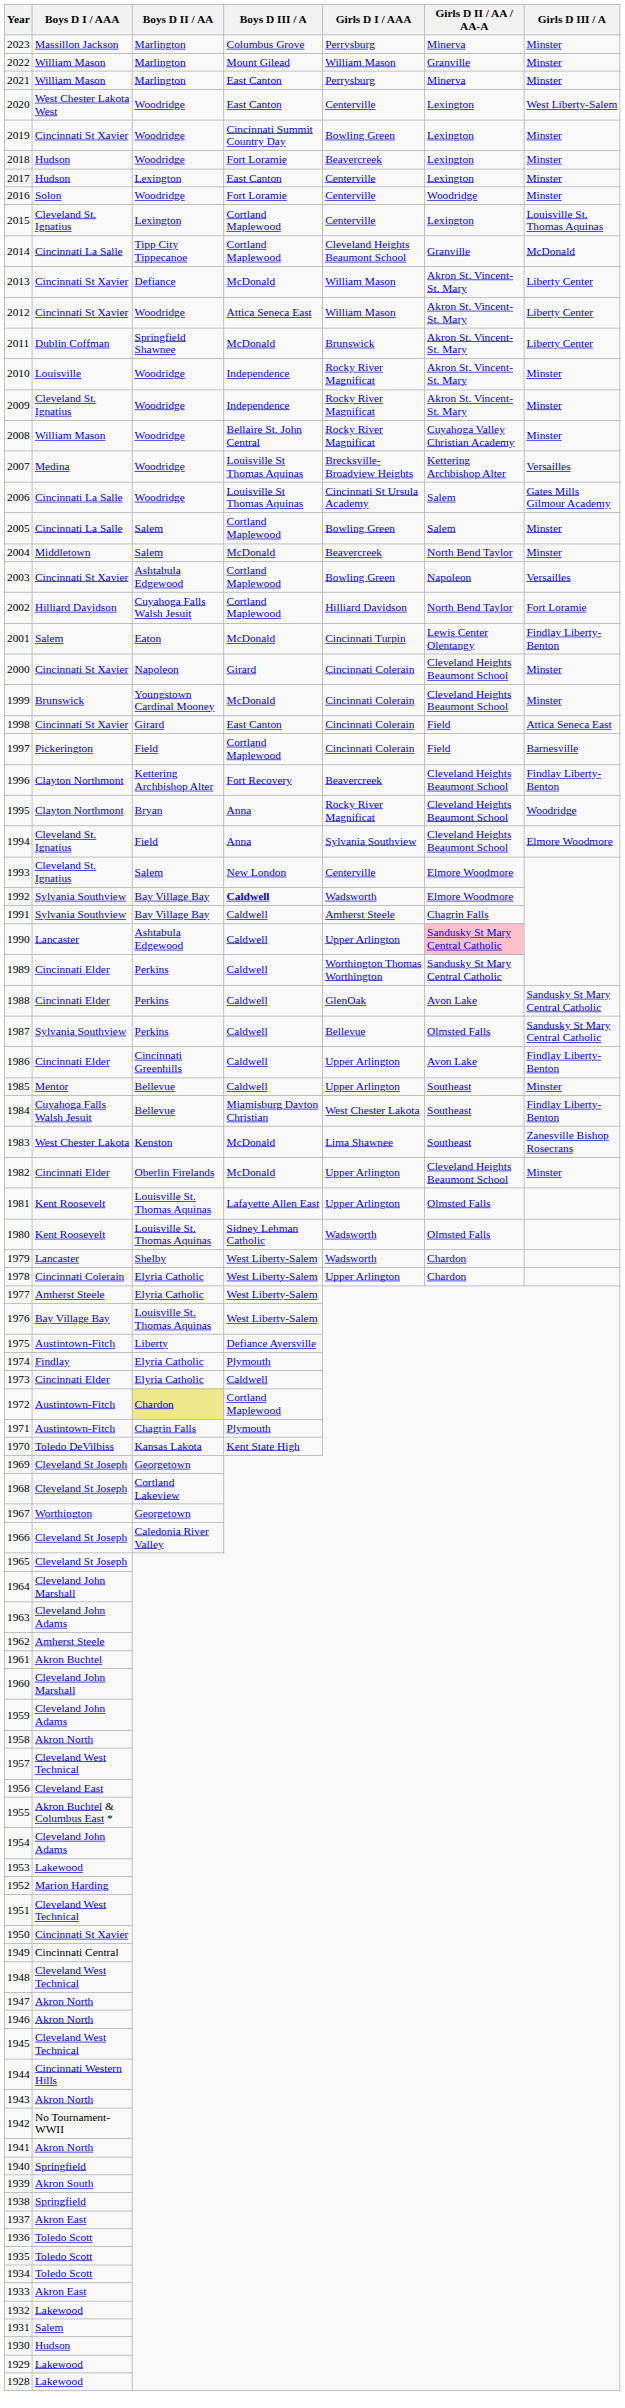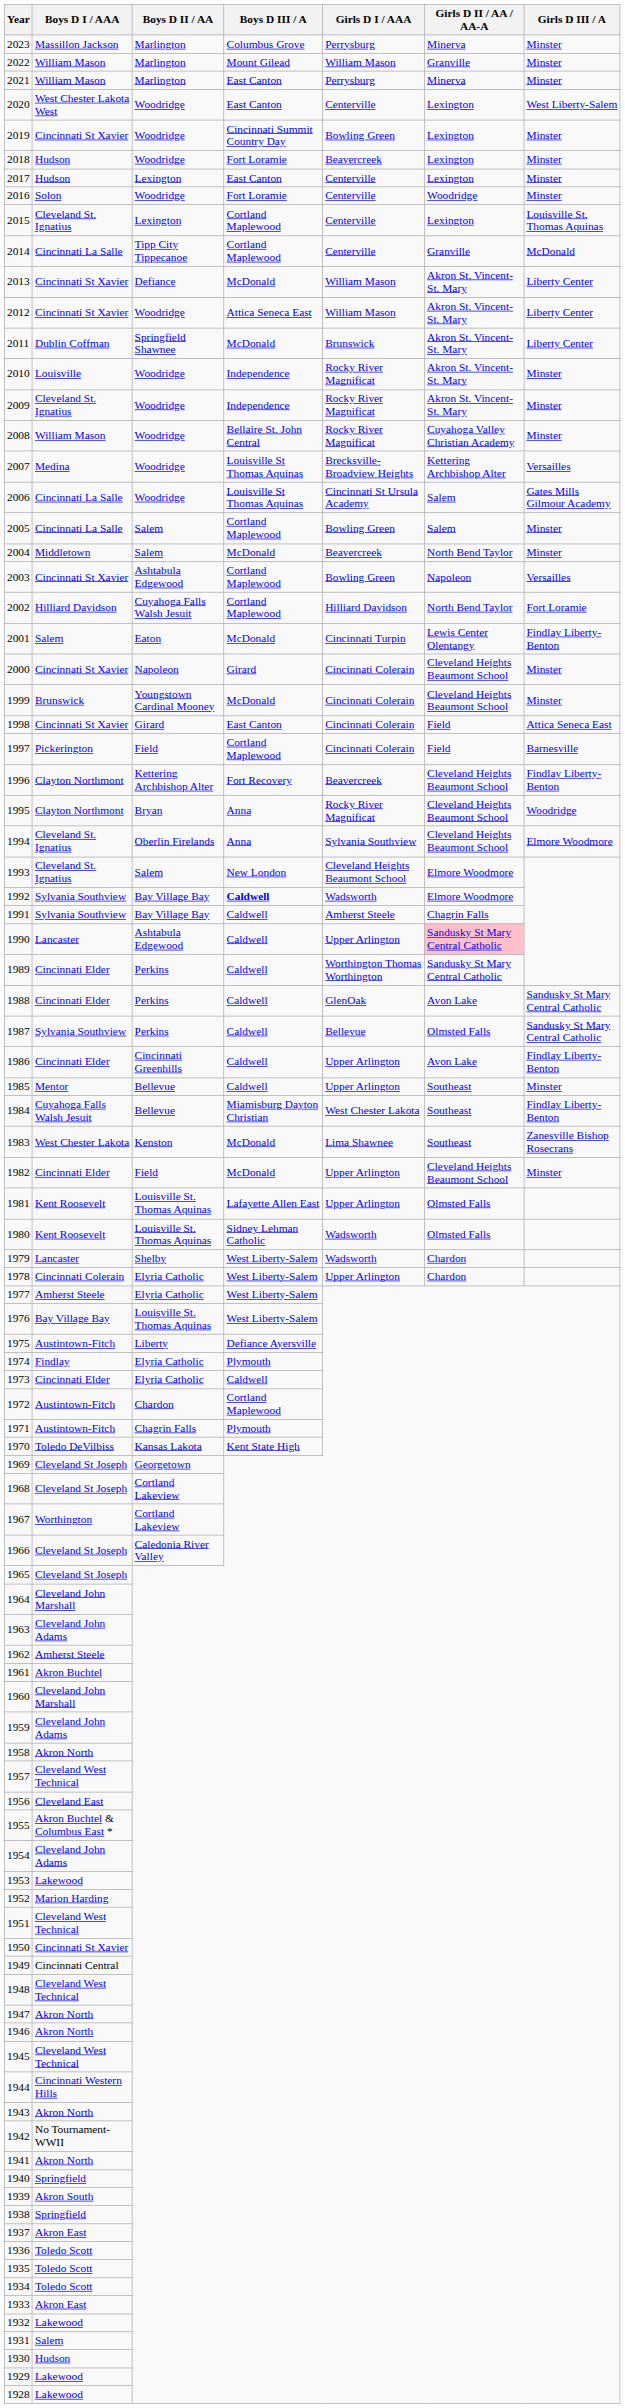 <table class="wikitable">
 <tr>
 <th>Year</th>
 <th>Boys D I / AAA</th>
 <th>Boys D II / AA</th>
 <th>Boys D III / A</th>
 <th>Girls D I / AAA</th>
 <th>Girls D II / AA / AA-A</th>
 <th>Girls D III / A</th>
 </tr>
 <tr>
 <td>2023</td>
 <td><a href='#'>Massillon Jackson</a></td>
 <td><a href='#'>Marlington</a></td>
 <td><a href='#'>Columbus Grove</a></td>
 <td><a href='#'>Perrysburg</a></td>
 <td><a href='#'>Minerva</a></td>
 <td><a href='#'>Minster</a></td>
 </tr>
 <tr>
 <td>2022</td>
 <td><a href='#'>William Mason</a></td>
 <td><a href='#'>Marlington</a></td>
 <td><a href='#'>Mount Gilead</a></td>
 <td><a href='#'>William Mason</a></td>
 <td><a href='#'>Granville</a></td>
 <td><a href='#'>Minster</a></td>
 </tr>
 <tr>
 <td>2021</td>
 <td><a href='#'>William Mason</a></td>
 <td><a href='#'>Marlington</a></td>
 <td><a href='#'>East Canton</a></td>
 <td><a href='#'>Perrysburg</a></td>
 <td><a href='#'>Minerva</a></td>
 <td><a href='#'>Minster</a></td>
 </tr>
 <tr>
 <td>2020</td>
 <td><a href='#'>West Chester Lakota West</a></td>
 <td><a href='#'>Woodridge</a></td>
 <td><a href='#'>East Canton</a></td>
 <td><a href='#'>Centerville</a></td>
 <td><a href='#'>Lexington</a></td>
 <td><a href='#'>West Liberty-Salem</a></td>
 </tr>
 <tr>
 <td>2019</td>
 <td><a href='#'>Cincinnati St Xavier</a></td>
 <td><a href='#'>Woodridge</a></td>
 <td><a href='#'>Cincinnati Summit Country Day</a></td>
 <td><a href='#'>Bowling Green</a></td>
 <td><a href='#'>Lexington</a></td>
 <td><a href='#'>Minster</a></td>
 </tr>
 <tr>
 <td>2018</td>
 <td><a href='#'>Hudson</a></td>
 <td><a href='#'>Woodridge</a></td>
 <td><a href='#'>Fort Loramie</a></td>
 <td><a href='#'>Beavercreek</a></td>
 <td><a href='#'>Lexington</a></td>
 <td><a href='#'>Minster</a></td>
 </tr>
 <tr>
 <td>2017</td>
 <td><a href='#'>Hudson</a></td>
 <td><a href='#'>Lexington</a></td>
 <td><a href='#'>East Canton</a></td>
 <td><a href='#'>Centerville</a></td>
 <td><a href='#'>Lexington</a></td>
 <td><a href='#'>Minster</a></td>
 </tr>
 <tr>
 <td>2016</td>
 <td><a href='#'>Solon</a></td>
 <td><a href='#'>Woodridge</a></td>
 <td><a href='#'>Fort Loramie</a></td>
 <td><a href='#'>Centerville</a></td>
 <td><a href='#'>Woodridge</a></td>
 <td><a href='#'>Minster</a></td>
 </tr>
 <tr>
 <td>2015</td>
 <td><a href='#'>Cleveland St. Ignatius</a></td>
 <td><a href='#'>Lexington</a></td>
 <td><a href='#'>Cortland Maplewood</a></td>
 <td><a href='#'>Centerville</a></td>
 <td><a href='#'>Lexington</a></td>
 <td><a href='#'>Louisville St. Thomas Aquinas</a></td>
 </tr>
 <tr>
 <td>2014</td>
 <td><a href='#'>Cincinnati La Salle</a></td>
 <td><a href='#'>Tipp City Tippecanoe</a></td>
 <td><a href='#'>Cortland Maplewood</a></td>
-<td><a href='#'>Cleveland Heights Beaumont School</a></td>
+<td><a href='#'>Centerville</a></td>
 <td><a href='#'>Granville</a></td>
 <td><a href='#'>McDonald</a></td>
 </tr>
 <tr>
 <td>2013</td>
 <td><a href='#'>Cincinnati St Xavier</a></td>
 <td><a href='#'>Defiance</a></td>
 <td><a href='#'>McDonald</a></td>
 <td><a href='#'>William Mason</a></td>
 <td><a href='#'>Akron St. Vincent-St. Mary</a></td>
 <td><a href='#'>Liberty Center</a></td>
 </tr>
 <tr>
 <td>2012</td>
 <td><a href='#'>Cincinnati St Xavier</a></td>
 <td><a href='#'>Woodridge</a></td>
 <td><a href='#'>Attica Seneca East</a></td>
 <td><a href='#'>William Mason</a></td>
 <td><a href='#'>Akron St. Vincent-St. Mary</a></td>
 <td><a href='#'>Liberty Center</a></td>
 </tr>
 <tr>
 <td>2011</td>
 <td><a href='#'>Dublin Coffman</a></td>
 <td><a href='#'>Springfield Shawnee</a></td>
 <td><a href='#'>McDonald</a></td>
 <td><a href='#'>Brunswick</a></td>
 <td><a href='#'>Akron St. Vincent-St. Mary</a></td>
 <td><a href='#'>Liberty Center</a></td>
 </tr>
 <tr>
 <td>2010</td>
 <td><a href='#'>Louisville</a></td>
 <td><a href='#'>Woodridge</a></td>
 <td><a href='#'>Independence</a></td>
 <td><a href='#'>Rocky River Magnificat</a></td>
 <td><a href='#'>Akron St. Vincent-St. Mary</a></td>
 <td><a href='#'>Minster</a></td>
 </tr>
 <tr>
 <td>2009</td>
 <td><a href='#'>Cleveland St. Ignatius</a></td>
 <td><a href='#'>Woodridge</a></td>
 <td><a href='#'>Independence</a></td>
 <td><a href='#'>Rocky River Magnificat</a></td>
 <td><a href='#'>Akron St. Vincent-St. Mary</a></td>
 <td><a href='#'>Minster</a></td>
 </tr>
 <tr>
 <td>2008</td>
 <td><a href='#'>William Mason</a></td>
 <td><a href='#'>Woodridge</a></td>
 <td><a href='#'>Bellaire St. John Central</a></td>
 <td><a href='#'>Rocky River Magnificat</a></td>
 <td><a href='#'>Cuyahoga Valley Christian Academy</a></td>
 <td><a href='#'>Minster</a></td>
 </tr>
 <tr>
 <td>2007</td>
 <td><a href='#'>Medina</a></td>
 <td><a href='#'>Woodridge</a></td>
 <td><a href='#'>Louisville St Thomas Aquinas</a></td>
 <td><a href='#'>Brecksville-Broadview Heights</a></td>
 <td><a href='#'>Kettering Archbishop Alter</a></td>
 <td><a href='#'>Versailles</a></td>
 </tr>
 <tr>
 <td>2006</td>
 <td><a href='#'>Cincinnati La Salle</a></td>
 <td><a href='#'>Woodridge</a></td>
 <td><a href='#'>Louisville St Thomas Aquinas</a></td>
 <td><a href='#'>Cincinnati St Ursula Academy</a></td>
 <td><a href='#'>Salem</a></td>
 <td><a href='#'>Gates Mills Gilmour Academy</a></td>
 </tr>
 <tr>
 <td>2005</td>
 <td><a href='#'>Cincinnati La Salle</a></td>
 <td><a href='#'>Salem</a></td>
 <td><a href='#'>Cortland Maplewood</a></td>
 <td><a href='#'>Bowling Green</a></td>
 <td><a href='#'>Salem</a></td>
 <td><a href='#'>Minster</a></td>
 </tr>
 <tr>
 <td>2004</td>
 <td><a href='#'>Middletown</a></td>
 <td><a href='#'>Salem</a></td>
 <td><a href='#'>McDonald</a></td>
 <td><a href='#'>Beavercreek</a></td>
 <td><a href='#'>North Bend Taylor</a></td>
 <td><a href='#'>Minster</a></td>
 </tr>
 <tr>
 <td>2003</td>
 <td><a href='#'>Cincinnati St Xavier</a></td>
 <td><a href='#'>Ashtabula Edgewood</a></td>
 <td><a href='#'>Cortland Maplewood</a></td>
 <td><a href='#'>Bowling Green</a></td>
 <td><a href='#'>Napoleon</a></td>
 <td><a href='#'>Versailles</a></td>
 </tr>
 <tr>
 <td>2002</td>
 <td><a href='#'>Hilliard Davidson</a></td>
 <td><a href='#'>Cuyahoga Falls Walsh Jesuit</a></td>
 <td><a href='#'>Cortland Maplewood</a></td>
 <td><a href='#'>Hilliard Davidson</a></td>
 <td><a href='#'>North Bend Taylor</a></td>
 <td><a href='#'>Fort Loramie</a></td>
 </tr>
 <tr>
 <td>2001</td>
 <td><a href='#'>Salem</a></td>
 <td><a href='#'>Eaton</a></td>
 <td><a href='#'>McDonald</a></td>
 <td><a href='#'>Cincinnati Turpin</a></td>
 <td><a href='#'>Lewis Center Olentangy</a></td>
 <td><a href='#'>Findlay Liberty-Benton</a></td>
 </tr>
 <tr>
 <td>2000</td>
 <td><a href='#'>Cincinnati St Xavier</a></td>
 <td><a href='#'>Napoleon</a></td>
 <td><a href='#'>Girard</a></td>
 <td><a href='#'>Cincinnati Colerain</a></td>
 <td><a href='#'>Cleveland Heights Beaumont School</a></td>
 <td><a href='#'>Minster</a></td>
 </tr>
 <tr>
 <td>1999</td>
 <td><a href='#'>Brunswick</a></td>
 <td><a href='#'>Youngstown Cardinal Mooney</a></td>
 <td><a href='#'>McDonald</a></td>
 <td><a href='#'>Cincinnati Colerain</a></td>
 <td><a href='#'>Cleveland Heights Beaumont School</a></td>
 <td><a href='#'>Minster</a></td>
 </tr>
 <tr>
 <td>1998</td>
 <td><a href='#'>Cincinnati St Xavier</a></td>
 <td><a href='#'>Girard</a></td>
 <td><a href='#'>East Canton</a></td>
 <td><a href='#'>Cincinnati Colerain</a></td>
 <td><a href='#'>Field</a></td>
 <td><a href='#'>Attica Seneca East</a></td>
 </tr>
 <tr>
 <td>1997</td>
 <td><a href='#'>Pickerington</a></td>
 <td><a href='#'>Field</a></td>
 <td><a href='#'>Cortland Maplewood</a></td>
 <td><a href='#'>Cincinnati Colerain</a></td>
 <td><a href='#'>Field</a></td>
 <td><a href='#'>Barnesville</a></td>
 </tr>
 <tr>
 <td>1996</td>
 <td><a href='#'>Clayton Northmont</a></td>
 <td><a href='#'>Kettering Archbishop Alter</a></td>
 <td><a href='#'>Fort Recovery</a></td>
 <td><a href='#'>Beavercreek</a></td>
 <td><a href='#'>Cleveland Heights Beaumont School</a></td>
 <td><a href='#'>Findlay Liberty-Benton</a></td>
 </tr>
 <tr>
 <td>1995</td>
 <td><a href='#'>Clayton Northmont</a></td>
 <td><a href='#'>Bryan</a></td>
 <td><a href='#'>Anna</a></td>
 <td><a href='#'>Rocky River Magnificat</a></td>
 <td><a href='#'>Cleveland Heights Beaumont School</a></td>
 <td><a href='#'>Woodridge</a></td>
 </tr>
 <tr>
 <td>1994</td>
 <td><a href='#'>Cleveland St. Ignatius</a></td>
-<td><a href='#'>Field</a></td>
+<td><a href='#'>Oberlin Firelands</a></td>
 <td><a href='#'>Anna</a></td>
 <td><a href='#'>Sylvania Southview</a></td>
 <td><a href='#'>Cleveland Heights Beaumont School</a></td>
 <td><a href='#'>Elmore Woodmore</a></td>
 </tr>
 <tr>
 <td>1993</td>
 <td><a href='#'>Cleveland St. Ignatius</a></td>
 <td><a href='#'>Salem</a></td>
 <td><a href='#'>New London</a></td>
-<td><a href='#'>Centerville</a></td>
+<td><a href='#'>Cleveland Heights Beaumont School</a></td>
 <td><a href='#'>Elmore Woodmore</a></td>
 </tr>
 <tr>
 <td>1992</td>
 <td><a href='#'>Sylvania Southview</a></td>
 <td><a href='#'>Bay Village Bay</a></td>
 <td><strong><a href='#'>Caldwell</a></strong></td>
 <td><a href='#'>Wadsworth</a></td>
 <td><a href='#'>Elmore Woodmore</a></td>
 </tr>
 <tr>
 <td>1991</td>
 <td><a href='#'>Sylvania Southview</a></td>
 <td><a href='#'>Bay Village Bay</a></td>
 <td><a href='#'>Caldwell</a></td>
 <td><a href='#'>Amherst Steele</a></td>
 <td><a href='#'>Chagrin Falls</a></td>
 </tr>
 <tr>
 <td>1990</td>
 <td><a href='#'>Lancaster</a></td>
 <td><a href='#'>Ashtabula Edgewood</a></td>
 <td><a href='#'>Caldwell</a></td>
 <td><a href='#'>Upper Arlington</a></td>
 <td style="background: pink;"><a href='#'>Sandusky St Mary Central Catholic</a></td>
 </tr>
 <tr>
 <td>1989</td>
 <td><a href='#'>Cincinnati Elder</a></td>
 <td><a href='#'>Perkins</a></td>
 <td><a href='#'>Caldwell</a></td>
 <td><a href='#'>Worthington Thomas Worthington</a></td>
 <td><a href='#'>Sandusky St Mary Central Catholic</a></td>
 </tr>
 <tr>
 <td>1988</td>
 <td><a href='#'>Cincinnati Elder</a></td>
 <td><a href='#'>Perkins</a></td>
 <td><a href='#'>Caldwell</a></td>
 <td><a href='#'>GlenOak</a></td>
 <td><a href='#'>Avon Lake</a></td>
 <td><a href='#'>Sandusky St Mary Central Catholic</a></td>
 </tr>
 <tr>
 <td>1987</td>
 <td><a href='#'>Sylvania Southview</a></td>
 <td><a href='#'>Perkins</a></td>
 <td><a href='#'>Caldwell</a></td>
 <td><a href='#'>Bellevue</a></td>
 <td><a href='#'>Olmsted Falls</a></td>
 <td><a href='#'>Sandusky St Mary Central Catholic</a></td>
 </tr>
 <tr>
 <td>1986</td>
 <td><a href='#'>Cincinnati Elder</a></td>
 <td><a href='#'>Cincinnati Greenhills</a></td>
 <td><a href='#'>Caldwell</a></td>
 <td><a href='#'>Upper Arlington</a></td>
 <td><a href='#'>Avon Lake</a></td>
 <td><a href='#'>Findlay Liberty-Benton</a></td>
 </tr>
 <tr>
 <td>1985</td>
 <td><a href='#'>Mentor</a></td>
 <td><a href='#'>Bellevue</a></td>
 <td><a href='#'>Caldwell</a></td>
 <td><a href='#'>Upper Arlington</a></td>
 <td><a href='#'>Southeast</a></td>
 <td><a href='#'>Minster</a></td>
 </tr>
 <tr>
 <td>1984</td>
 <td><a href='#'>Cuyahoga Falls Walsh Jesuit</a></td>
 <td><a href='#'>Bellevue</a></td>
 <td><a href='#'>Miamisburg Dayton Christian</a></td>
 <td><a href='#'>West Chester Lakota</a></td>
 <td><a href='#'>Southeast</a></td>
 <td><a href='#'>Findlay Liberty-Benton</a></td>
 </tr>
 <tr>
 <td>1983</td>
 <td><a href='#'>West Chester Lakota</a></td>
 <td><a href='#'>Kenston</a></td>
 <td><a href='#'>McDonald</a></td>
 <td><a href='#'>Lima Shawnee</a></td>
 <td><a href='#'>Southeast</a></td>
 <td><a href='#'>Zanesville Bishop Rosecrans</a></td>
 </tr>
 <tr>
 <td>1982</td>
 <td><a href='#'>Cincinnati Elder</a></td>
-<td><a href='#'>Oberlin Firelands</a></td>
+<td><a href='#'>Field</a></td>
 <td><a href='#'>McDonald</a></td>
 <td><a href='#'>Upper Arlington</a></td>
 <td><a href='#'>Cleveland Heights Beaumont School</a></td>
 <td><a href='#'>Minster</a></td>
 </tr>
 <tr>
 <td>1981</td>
 <td><a href='#'>Kent Roosevelt</a></td>
 <td><a href='#'>Louisville St. Thomas Aquinas</a></td>
 <td><a href='#'>Lafayette Allen East</a></td>
 <td><a href='#'>Upper Arlington</a></td>
 <td><a href='#'>Olmsted Falls</a></td>
 <td></td>
 </tr>
 <tr>
 <td>1980</td>
 <td><a href='#'>Kent Roosevelt</a></td>
 <td><a href='#'>Louisville St. Thomas Aquinas</a></td>
 <td><a href='#'>Sidney Lehman Catholic</a></td>
 <td><a href='#'>Wadsworth</a></td>
 <td><a href='#'>Olmsted Falls</a></td>
 <td></td>
 </tr>
 <tr>
 <td>1979</td>
 <td><a href='#'>Lancaster</a></td>
 <td><a href='#'>Shelby</a></td>
 <td><a href='#'>West Liberty-Salem</a></td>
 <td><a href='#'>Wadsworth</a></td>
 <td><a href='#'>Chardon</a></td>
 <td></td>
 </tr>
 <tr>
 <td>1978</td>
 <td><a href='#'>Cincinnati Colerain</a></td>
 <td><a href='#'>Elyria Catholic</a></td>
 <td><a href='#'>West Liberty-Salem</a></td>
 <td><a href='#'>Upper Arlington</a></td>
 <td><a href='#'>Chardon</a></td>
 <td></td>
 </tr>
 <tr>
 <td>1977</td>
 <td><a href='#'>Amherst Steele</a></td>
 <td><a href='#'>Elyria Catholic</a></td>
 <td><a href='#'>West Liberty-Salem</a></td>
 </tr>
 <tr>
 <td>1976</td>
 <td><a href='#'>Bay Village Bay</a></td>
 <td><a href='#'>Louisville St. Thomas Aquinas</a></td>
 <td><a href='#'>West Liberty-Salem</a></td>
 </tr>
 <tr>
 <td>1975</td>
 <td><a href='#'>Austintown-Fitch</a></td>
 <td><a href='#'>Liberty</a></td>
 <td><a href='#'>Defiance Ayersville</a></td>
 </tr>
 <tr>
 <td>1974</td>
 <td><a href='#'>Findlay</a></td>
 <td><a href='#'>Elyria Catholic</a></td>
 <td><a href='#'>Plymouth</a></td>
 </tr>
 <tr>
 <td>1973</td>
 <td><a href='#'>Cincinnati Elder</a></td>
 <td><a href='#'>Elyria Catholic</a></td>
 <td><a href='#'>Caldwell</a></td>
 </tr>
 <tr>
 <td>1972</td>
 <td><a href='#'>Austintown-Fitch</a></td>
-<td style="background: khaki;"><a href='#'>Chardon</a></td>
+<td><a href='#'>Chardon</a></td>
 <td><a href='#'>Cortland Maplewood</a></td>
 </tr>
 <tr>
 <td>1971</td>
 <td><a href='#'>Austintown-Fitch</a></td>
 <td><a href='#'>Chagrin Falls</a></td>
 <td><a href='#'>Plymouth</a></td>
 </tr>
 <tr>
 <td>1970</td>
 <td><a href='#'>Toledo DeVilbiss</a></td>
 <td><a href='#'>Kansas Lakota</a></td>
 <td><a href='#'>Kent State High</a></td>
 </tr>
 <tr>
 <td>1969</td>
 <td><a href='#'>Cleveland St Joseph</a></td>
 <td><a href='#'>Georgetown</a></td>
 </tr>
 <tr>
 <td>1968</td>
 <td><a href='#'>Cleveland St Joseph</a></td>
 <td><a href='#'>Cortland Lakeview</a></td>
 </tr>
 <tr>
 <td>1967</td>
 <td><a href='#'>Worthington</a></td>
-<td><a href='#'>Georgetown</a></td>
+<td><a href='#'>Cortland Lakeview</a></td>
 </tr>
 <tr>
 <td>1966</td>
 <td><a href='#'>Cleveland St Joseph</a></td>
 <td><a href='#'>Caledonia River Valley</a></td>
 </tr>
 <tr>
 <td>1965</td>
 <td><a href='#'>Cleveland St Joseph</a></td>
 </tr>
 <tr>
 <td>1964</td>
 <td><a href='#'>Cleveland John Marshall</a></td>
 </tr>
 <tr>
 <td>1963</td>
 <td><a href='#'>Cleveland John Adams</a></td>
 </tr>
 <tr>
 <td>1962</td>
 <td><a href='#'>Amherst Steele</a></td>
 </tr>
 <tr>
 <td>1961</td>
 <td><a href='#'>Akron Buchtel</a></td>
 </tr>
 <tr>
 <td>1960</td>
 <td><a href='#'>Cleveland John Marshall</a></td>
 </tr>
 <tr>
 <td>1959</td>
 <td><a href='#'>Cleveland John Adams</a></td>
 </tr>
 <tr>
 <td>1958</td>
 <td><a href='#'>Akron North</a></td>
 </tr>
 <tr>
 <td>1957</td>
 <td><a href='#'>Cleveland West Technical</a></td>
 </tr>
 <tr>
 <td>1956</td>
 <td><a href='#'>Cleveland East</a></td>
 </tr>
 <tr>
 <td>1955</td>
 <td><a href='#'>Akron Buchtel</a> & <a href='#'>Columbus East</a> *</td>
 </tr>
 <tr>
 <td>1954</td>
 <td><a href='#'>Cleveland John Adams</a></td>
 </tr>
 <tr>
 <td>1953</td>
 <td><a href='#'>Lakewood</a></td>
 </tr>
 <tr>
 <td>1952</td>
 <td><a href='#'>Marion Harding</a></td>
 </tr>
 <tr>
 <td>1951</td>
 <td><a href='#'>Cleveland West Technical</a></td>
 </tr>
 <tr>
 <td>1950</td>
 <td><a href='#'>Cincinnati St Xavier</a></td>
 </tr>
 <tr>
 <td>1949</td>
 <td>Cincinnati Central</td>
 </tr>
 <tr>
 <td>1948</td>
 <td><a href='#'>Cleveland West Technical</a></td>
 </tr>
 <tr>
 <td>1947</td>
 <td><a href='#'>Akron North</a></td>
 </tr>
 <tr>
 <td>1946</td>
 <td><a href='#'>Akron North</a></td>
 </tr>
 <tr>
 <td>1945</td>
 <td><a href='#'>Cleveland West Technical</a></td>
 </tr>
 <tr>
 <td>1944</td>
 <td><a href='#'>Cincinnati Western Hills</a></td>
 </tr>
 <tr>
 <td>1943</td>
 <td><a href='#'>Akron North</a></td>
 </tr>
 <tr>
 <td>1942</td>
 <td>No Tournament-WWII</td>
 </tr>
 <tr>
 <td>1941</td>
 <td><a href='#'>Akron North</a></td>
 </tr>
 <tr>
 <td>1940</td>
 <td><a href='#'>Springfield</a></td>
 </tr>
 <tr>
 <td>1939</td>
 <td><a href='#'>Akron South</a></td>
 </tr>
 <tr>
 <td>1938</td>
 <td><a href='#'>Springfield</a></td>
 </tr>
 <tr>
 <td>1937</td>
 <td><a href='#'>Akron East</a></td>
 </tr>
 <tr>
 <td>1936</td>
 <td><a href='#'>Toledo Scott</a></td>
 </tr>
 <tr>
 <td>1935</td>
 <td><a href='#'>Toledo Scott</a></td>
 </tr>
 <tr>
 <td>1934</td>
 <td><a href='#'>Toledo Scott</a></td>
 </tr>
 <tr>
 <td>1933</td>
 <td><a href='#'>Akron East</a></td>
 </tr>
 <tr>
 <td>1932</td>
 <td><a href='#'>Lakewood</a></td>
 </tr>
 <tr>
 <td>1931</td>
 <td><a href='#'>Salem</a></td>
 </tr>
 <tr>
 <td>1930</td>
 <td><a href='#'>Hudson</a></td>
 </tr>
 <tr>
 <td>1929</td>
 <td><a href='#'>Lakewood</a></td>
 </tr>
 <tr>
 <td>1928</td>
 <td><a href='#'>Lakewood</a></td>
 </tr>
 </table>
